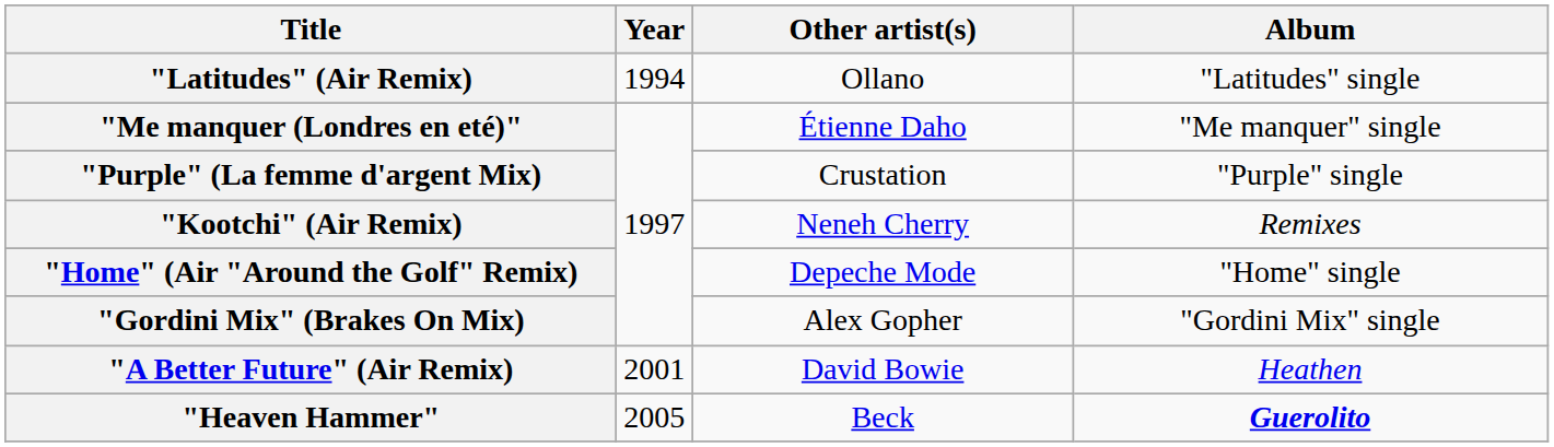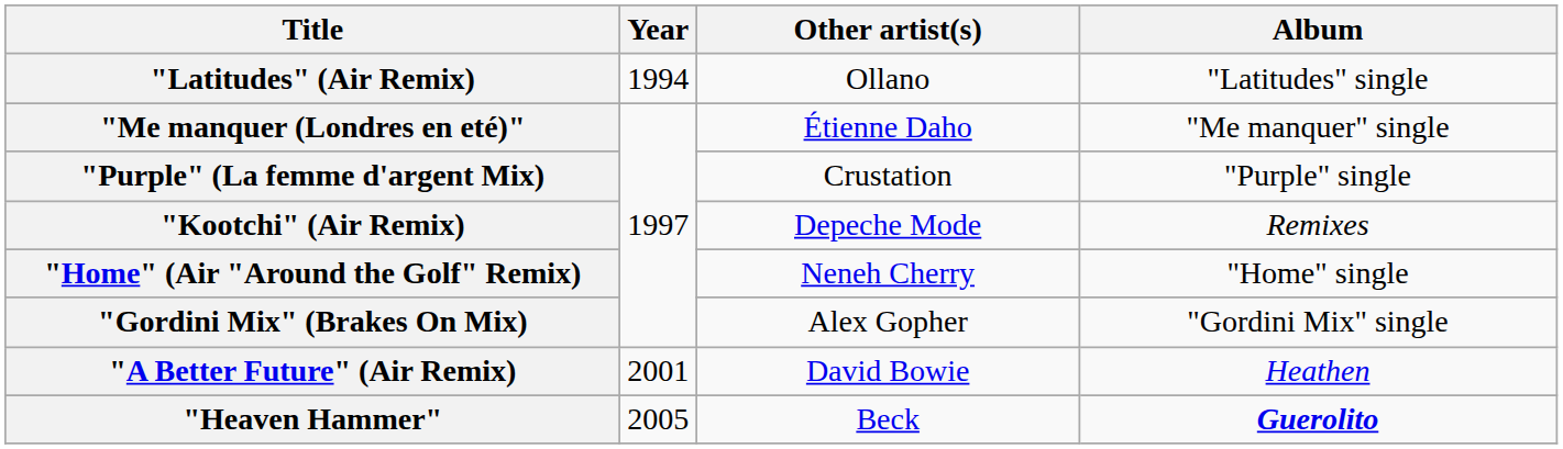 <table class="wikitable plainrowheaders" style="text-align:center;" border="1">
 <tr>
 <th scope="col" style="width:19.5em;">Title</th>
 <th scope="col">Year</th>
 <th scope="col" style="width:12em;">Other artist(s)</th>
 <th scope="col" style="width:15em;">Album</th>
 </tr>
 <tr>
 <th scope="row">"Latitudes" (Air Remix)</th>
 <td>1994</td>
 <td>Ollano</td>
 <td>"Latitudes" single</td>
 </tr>
 <tr>
 <th scope="row">"Me manquer (Londres en eté)"</th>
 <td rowspan="5">1997</td>
 <td><a href='#'>Étienne Daho</a></td>
 <td>"Me manquer" single</td>
 </tr>
 <tr>
 <th scope="row">"Purple" (La femme d'argent Mix)</th>
 <td>Crustation</td>
 <td>"Purple" single</td>
 </tr>
 <tr>
 <th scope="row">"Kootchi" (Air Remix)</th>
-<td><a href='#'>Neneh Cherry</a></td>
+<td><a href='#'>Depeche Mode</a></td>
 <td><em>Remixes</em></td>
 </tr>
 <tr>
 <th scope="row">"<a href='#'>Home</a>" (Air "Around the Golf" Remix)</th>
-<td><a href='#'>Depeche Mode</a></td>
+<td><a href='#'>Neneh Cherry</a></td>
 <td>"Home" single</td>
 </tr>
 <tr>
 <th scope="row">"Gordini Mix" (Brakes On Mix)</th>
 <td>Alex Gopher</td>
 <td>"Gordini Mix" single</td>
 </tr>
 <tr>
 <th scope="row">"<a href='#'>A Better Future</a>" (Air Remix)</th>
 <td>2001</td>
 <td><a href='#'>David Bowie</a></td>
 <td><em><a href='#'>Heathen</a></em></td>
 </tr>
 <tr>
 <th scope="row">"Heaven Hammer"</th>
 <td>2005</td>
 <td><a href='#'>Beck</a></td>
 <td><strong><em><a href='#'>Guerolito</a></em></strong></td>
 </tr>
 </table>
